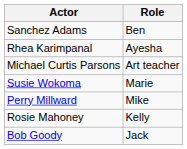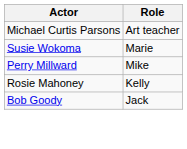 <table class="wikitable">
 <tr>
 <th>Actor</th>
 <th>Role</th>
-</tr>
-<tr>
-<td>Sanchez Adams</td>
-<td>Ben</td>
-</tr>
-<tr>
-<td>Rhea Karimpanal</td>
-<td>Ayesha</td>
 </tr>
 <tr>
 <td>Michael Curtis Parsons</td>
 <td>Art teacher</td>
 </tr>
 <tr>
 <td><a href='#'>Susie Wokoma</a></td>
 <td>Marie</td>
 </tr>
 <tr>
 <td><a href='#'>Perry Millward</a></td>
 <td>Mike</td>
 </tr>
 <tr>
 <td>Rosie Mahoney</td>
 <td>Kelly</td>
 </tr>
 <tr>
 <td><a href='#'>Bob Goody</a></td>
 <td>Jack</td>
 </tr>
 </table>
